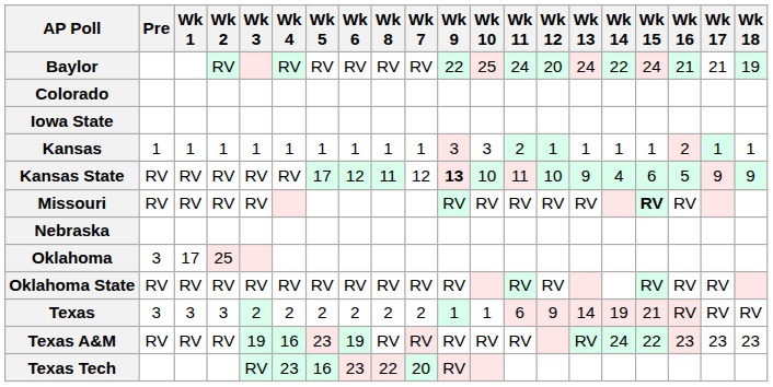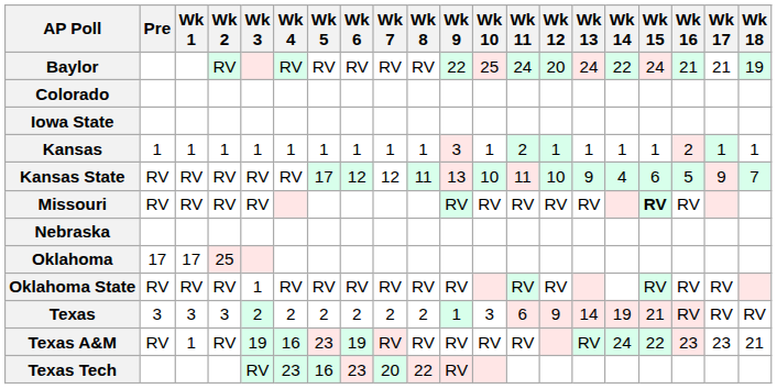 <table class="wikitable" style="white-space:nowrap;font-size:80%;">
 <tr>
 <th>AP Poll</th>
 <th>Pre</th>
 <th>Wk<br>1</th>
 <th>Wk<br>2</th>
 <th>Wk<br>3</th>
 <th>Wk<br>4</th>
 <th>Wk<br>5</th>
 <th>Wk<br>6</th>
+<th>Wk<br>7</th>
 <th>Wk<br>8</th>
-<th>Wk<br>7</th>
 <th>Wk<br>9</th>
 <th>Wk<br>10</th>
 <th>Wk<br>11</th>
 <th>Wk<br>12</th>
 <th>Wk<br>13</th>
 <th>Wk<br>14</th>
 <th>Wk<br>15</th>
 <th>Wk<br>16</th>
 <th>Wk<br>17</th>
 <th>Wk<br>18</th>
 </tr>
 <tr style="text-align:center;">
 <th>Baylor</th>
 <td style="background:#FFF;"></td>
 <td style="background:#FFF;"></td>
 <td style="background:#D8FFEB;">RV</td>
 <td style="background:#FFE6E6;"></td>
 <td style="background:#D8FFEB;">RV</td>
 <td style="background:#FFF;">RV</td>
 <td style="background:#FFF;">RV</td>
 <td style="background:#FFF;">RV</td>
 <td style="background:#FFF;">RV</td>
 <td style="background:#D8FFEB;">22</td>
 <td style="background:#FFE6E6;">25</td>
 <td style="background:#D8FFEB;">24</td>
 <td style="background:#D8FFEB;">20</td>
 <td style="background:#FFE6E6;">24</td>
 <td style="background:#D8FFEB;">22</td>
 <td style="background:#FFE6E6;">24</td>
 <td style="background:#D8FFEB;">21</td>
 <td style="background:#FFF;">21</td>
 <td style="background:#D8FFEB;">19</td>
 </tr>
 <tr style="text-align:center;">
 <th>Colorado</th>
 <td style="background:#FFF;"></td>
 <td style="background:#FFF;"></td>
 <td style="background:#FFF;"></td>
 <td style="background:#FFF;"></td>
 <td style="background:#FFF;"></td>
 <td style="background:#FFF;"></td>
 <td style="background:#FFF;"></td>
 <td style="background:#FFF;"></td>
 <td style="background:#FFF;"></td>
 <td style="background:#FFF;"></td>
 <td style="background:#FFF;"></td>
 <td style="background:#FFF;"></td>
 <td style="background:#FFF;"></td>
 <td style="background:#FFF;"></td>
 <td style="background:#FFF;"></td>
 <td style="background:#FFF;"></td>
 <td style="background:#FFF;"></td>
 <td style="background:#FFF;"></td>
 <td style="background:#FFF;"></td>
 </tr>
 <tr style="text-align:center;">
 <th>Iowa State</th>
 <td style="background:#FFF;"></td>
 <td style="background:#FFF;"></td>
 <td style="background:#FFF;"></td>
 <td style="background:#FFF;"></td>
 <td style="background:#FFF;"></td>
 <td style="background:#FFF;"></td>
 <td style="background:#FFF;"></td>
 <td style="background:#FFF;"></td>
 <td style="background:#FFF;"></td>
 <td style="background:#FFF;"></td>
 <td style="background:#FFF;"></td>
 <td style="background:#FFF;"></td>
 <td style="background:#FFF;"></td>
 <td style="background:#FFF;"></td>
 <td style="background:#FFF;"></td>
 <td style="background:#FFF;"></td>
 <td style="background:#FFF;"></td>
 <td style="background:#FFF;"></td>
 <td style="background:#FFF;"></td>
 </tr>
 <tr style="text-align:center;">
 <th>Kansas</th>
 <td style="background:#FFF;">1</td>
 <td style="background:#FFF;">1</td>
 <td style="background:#FFF;">1</td>
 <td style="background:#FFF;">1</td>
 <td style="background:#FFF;">1</td>
 <td style="background:#FFF;">1</td>
 <td style="background:#FFF;">1</td>
 <td style="background:#FFF;">1</td>
 <td style="background:#FFF;">1</td>
 <td style="background:#FFE6E6;">3</td>
-<td style="background:#FFF;">3</td>
+<td style="background:#FFF;">1</td>
 <td style="background:#D8FFEB;">2</td>
 <td style="background:#D8FFEB;">1</td>
 <td style="background:#FFF;">1</td>
 <td style="background:#FFF;">1</td>
 <td style="background:#FFF;">1</td>
 <td style="background:#FFE6E6;">2</td>
 <td style="background:#D8FFEB;">1</td>
 <td style="background:#FFF;">1</td>
 </tr>
 <tr style="text-align:center;">
 <th>Kansas State</th>
 <td style="background:#FFF;">RV</td>
 <td style="background:#FFF;">RV</td>
 <td style="background:#FFF;">RV</td>
 <td style="background:#FFF;">RV</td>
 <td style="background:#FFF;">RV</td>
 <td style="background:#D8FFEB;">17</td>
 <td style="background:#D8FFEB;">12</td>
+<td style="background:#FFF;">12</td>
 <td style="background:#D8FFEB;">11</td>
-<td style="background:#FFF;">12</td>
-<td style="background:#FFE6E6;"><strong>13</strong></td>
+<td style="background:#FFE6E6;">13</td>
 <td style="background:#D8FFEB;">10</td>
 <td style="background:#FFE6E6;">11</td>
 <td style="background:#D8FFEB;">10</td>
 <td style="background:#D8FFEB;">9</td>
 <td style="background:#D8FFEB;">4</td>
 <td style="background:#D8FFEB;">6</td>
 <td style="background:#D8FFEB;">5</td>
 <td style="background:#FFE6E6;">9</td>
-<td style="background:#D8FFEB;">9</td>
+<td style="background:#D8FFEB;">7</td>
 </tr>
 <tr style="text-align:center;">
 <th>Missouri</th>
 <td style="background:#FFF;">RV</td>
 <td style="background:#FFF;">RV</td>
 <td style="background:#FFF;">RV</td>
 <td style="background:#FFF;">RV</td>
 <td style="background:#FFE6E6;"></td>
 <td style="background:#FFF;"></td>
 <td style="background:#FFF;"></td>
 <td style="background:#FFF;"></td>
 <td style="background:#FFF;"></td>
 <td style="background:#D8FFEB;">RV</td>
 <td style="background:#FFF;">RV</td>
 <td style="background:#FFF;">RV</td>
 <td style="background:#FFF;">RV</td>
 <td style="background:#FFF;">RV</td>
 <td style="background:#FFE6E6;"></td>
 <td style="background:#D8FFEB;"><strong>RV</strong></td>
 <td style="background:#FFF;">RV</td>
 <td style="background:#FFE6E6;"></td>
 <td style="background:#FFF;"></td>
 </tr>
 <tr style="text-align:center;">
 <th>Nebraska</th>
 <td style="background:#FFF;"></td>
 <td style="background:#FFF;"></td>
 <td style="background:#FFF;"></td>
 <td style="background:#FFF;"></td>
 <td style="background:#FFF;"></td>
 <td style="background:#FFF;"></td>
 <td style="background:#FFF;"></td>
 <td style="background:#FFF;"></td>
 <td style="background:#FFF;"></td>
 <td style="background:#FFF;"></td>
 <td style="background:#FFF;"></td>
 <td style="background:#FFF;"></td>
 <td style="background:#FFF;"></td>
 <td style="background:#FFF;"></td>
 <td style="background:#FFF;"></td>
 <td style="background:#FFF;"></td>
 <td style="background:#FFF;"></td>
 <td style="background:#FFF;"></td>
 <td style="background:#FFF;"></td>
 </tr>
 <tr style="text-align:center;">
 <th>Oklahoma</th>
-<td style="background:#FFF;">3</td>
+<td style="background:#FFF;">17</td>
 <td style="background:#FFF;">17</td>
 <td style="background:#FFE6E6;">25</td>
 <td style="background:#FFE6E6;"></td>
 <td style="background:#FFF;"></td>
 <td style="background:#FFF;"></td>
 <td style="background:#FFF;"></td>
 <td style="background:#FFF;"></td>
 <td style="background:#FFF;"></td>
 <td style="background:#FFF;"></td>
 <td style="background:#FFF;"></td>
 <td style="background:#FFF;"></td>
 <td style="background:#FFF;"></td>
 <td style="background:#FFF;"></td>
 <td style="background:#FFF;"></td>
 <td style="background:#FFF;"></td>
 <td style="background:#FFF;"></td>
 <td style="background:#FFF;"></td>
 <td style="background:#FFF;"></td>
 </tr>
 <tr style="text-align:center;">
 <th>Oklahoma State</th>
 <td style="background:#FFF;">RV</td>
 <td style="background:#FFF;">RV</td>
 <td style="background:#FFF;">RV</td>
-<td style="background:#FFF;">RV</td>
+<td style="background:#FFF;">1</td>
 <td style="background:#FFF;">RV</td>
 <td style="background:#FFF;">RV</td>
 <td style="background:#FFF;">RV</td>
 <td style="background:#FFF;">RV</td>
 <td style="background:#FFF;">RV</td>
 <td style="background:#FFF;">RV</td>
 <td style="background:#FFE6E6;"></td>
 <td style="background:#D8FFEB;">RV</td>
 <td style="background:#FFF;">RV</td>
 <td style="background:#FFE6E6;"></td>
 <td style="background:#FFF;"></td>
 <td style="background:#D8FFEB;">RV</td>
 <td style="background:#FFF;">RV</td>
 <td style="background:#FFF;">RV</td>
 <td style="background:#FFE6E6;"></td>
 </tr>
 <tr style="text-align:center;">
 <th>Texas</th>
 <td style="background:#FFF;">3</td>
 <td style="background:#FFF;">3</td>
 <td style="background:#FFF;">3</td>
 <td style="background:#D8FFEB;">2</td>
 <td style="background:#FFF;">2</td>
 <td style="background:#FFF;">2</td>
 <td style="background:#FFF;">2</td>
 <td style="background:#FFF;">2</td>
 <td style="background:#FFF;">2</td>
 <td style="background:#D8FFEB;">1</td>
-<td style="background:#FFF;">1</td>
+<td style="background:#FFF;">3</td>
 <td style="background:#FFE6E6;">6</td>
 <td style="background:#FFE6E6;">9</td>
 <td style="background:#FFE6E6;">14</td>
 <td style="background:#FFE6E6;">19</td>
 <td style="background:#FFE6E6;">21</td>
 <td style="background:#FFE6E6;">RV</td>
 <td style="background:#FFF;">RV</td>
 <td style="background:#FFF;">RV</td>
 </tr>
 <tr style="text-align:center;">
 <th>Texas A&M</th>
 <td style="background:#FFF;">RV</td>
-<td style="background:#FFF;">RV</td>
+<td style="background:#FFF;">1</td>
 <td style="background:#FFF;">RV</td>
 <td style="background:#D8FFEB;">19</td>
 <td style="background:#D8FFEB;">16</td>
 <td style="background:#FFE6E6;">23</td>
 <td style="background:#D8FFEB;">19</td>
+<td style="background:#FFE6E6;">RV</td>
 <td style="background:#FFF;">RV</td>
-<td style="background:#FFE6E6;">RV</td>
 <td style="background:#FFF;">RV</td>
 <td style="background:#FFF;">RV</td>
 <td style="background:#FFF;">RV</td>
 <td style="background:#FFE6E6;"></td>
 <td style="background:#D8FFEB;">RV</td>
 <td style="background:#D8FFEB;">24</td>
 <td style="background:#D8FFEB;">22</td>
 <td style="background:#FFE6E6;">23</td>
 <td style="background:#FFF;">23</td>
-<td style="background:#FFF;">23</td>
+<td style="background:#FFF;">21</td>
 </tr>
 <tr style="text-align:center;">
 <th>Texas Tech</th>
 <td style="background:#FFF;"></td>
 <td style="background:#FFF;"></td>
 <td style="background:#FFF;"></td>
 <td style="background:#D8FFEB;">RV</td>
 <td style="background:#D8FFEB;">23</td>
 <td style="background:#D8FFEB;">16</td>
 <td style="background:#FFE6E6;">23</td>
+<td style="background:#D8FFEB;">20</td>
 <td style="background:#FFE6E6;">22</td>
-<td style="background:#D8FFEB;">20</td>
 <td style="background:#FFE6E6;">RV</td>
 <td style="background:#FFE6E6;"></td>
 <td style="background:#FFF;"></td>
 <td style="background:#FFF;"></td>
 <td style="background:#FFF;"></td>
 <td style="background:#FFF;"></td>
 <td style="background:#FFF;"></td>
 <td style="background:#FFF;"></td>
 <td style="background:#FFF;"></td>
 <td style="background:#FFF;"></td>
 </tr>
 </table>
